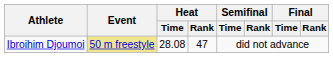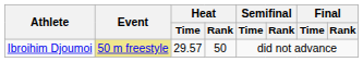 <table class=wikitable style="font-size:90%">
 <tr>
 <th rowspan=2>Athlete</th>
 <th rowspan=2>Event</th>
 <th colspan="2">Heat</th>
 <th colspan="2">Semifinal</th>
 <th colspan="2">Final</th>
 </tr>
 <tr style="font-size:95%">
 <th>Time</th>
 <th>Rank</th>
 <th>Time</th>
 <th>Rank</th>
 <th>Time</th>
 <th>Rank</th>
 </tr>
 <tr align=center>
 <td align=left><a href='#'>Ibroihim Djoumoi</a></td>
 <td align=left style="background: khaki;"><a href='#'>50 m freestyle</a></td>
-<td>28.08</td>
-<td>47</td>
+<td>29.57</td>
+<td>50</td>
 <td colspan=4>did not advance</td>
 </tr>
 </table>
